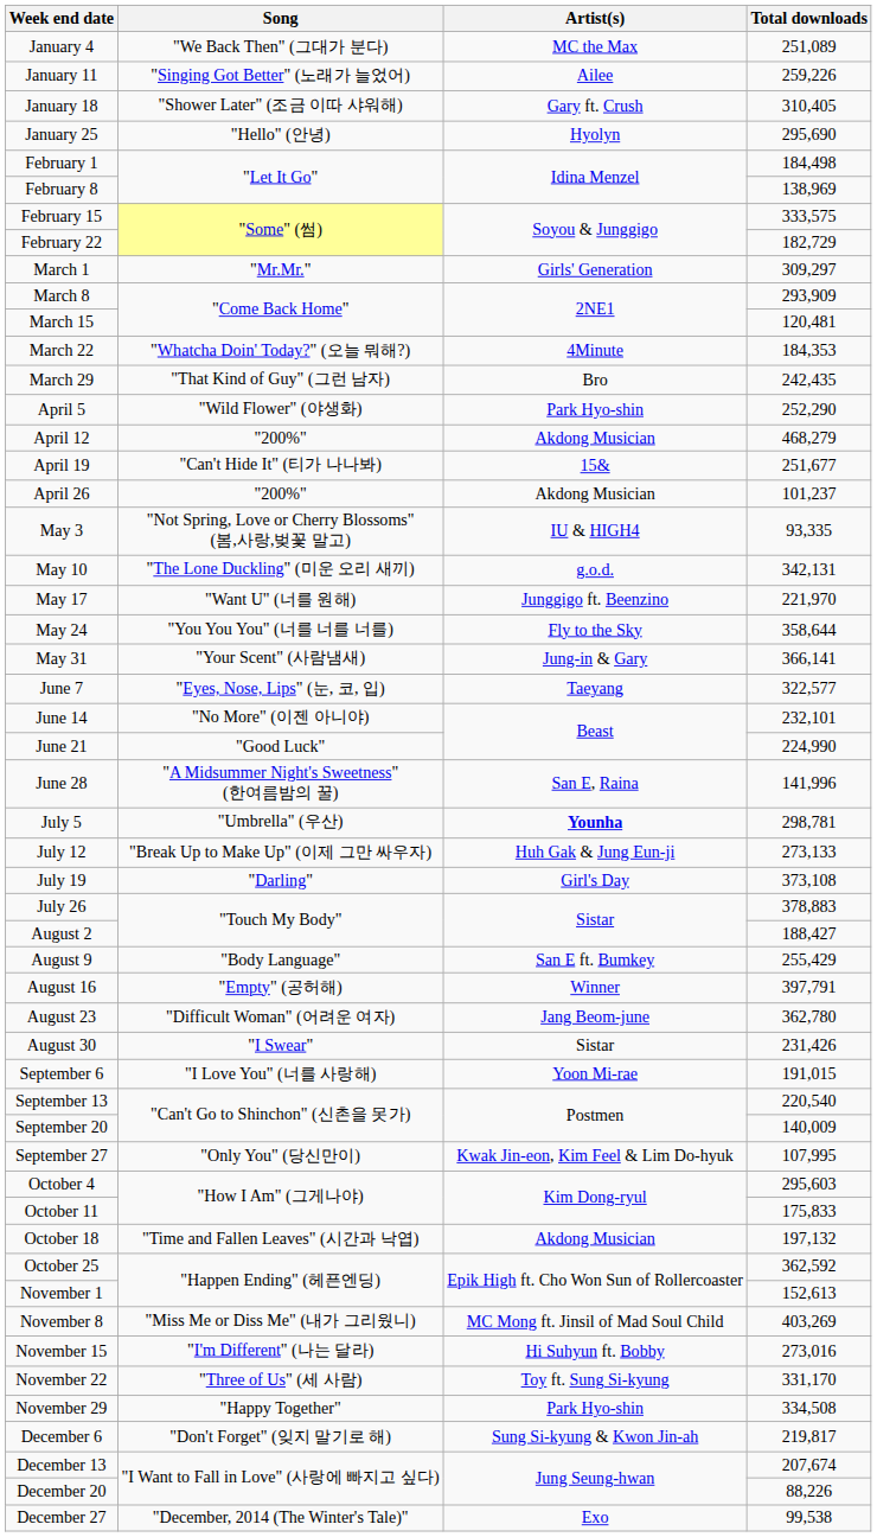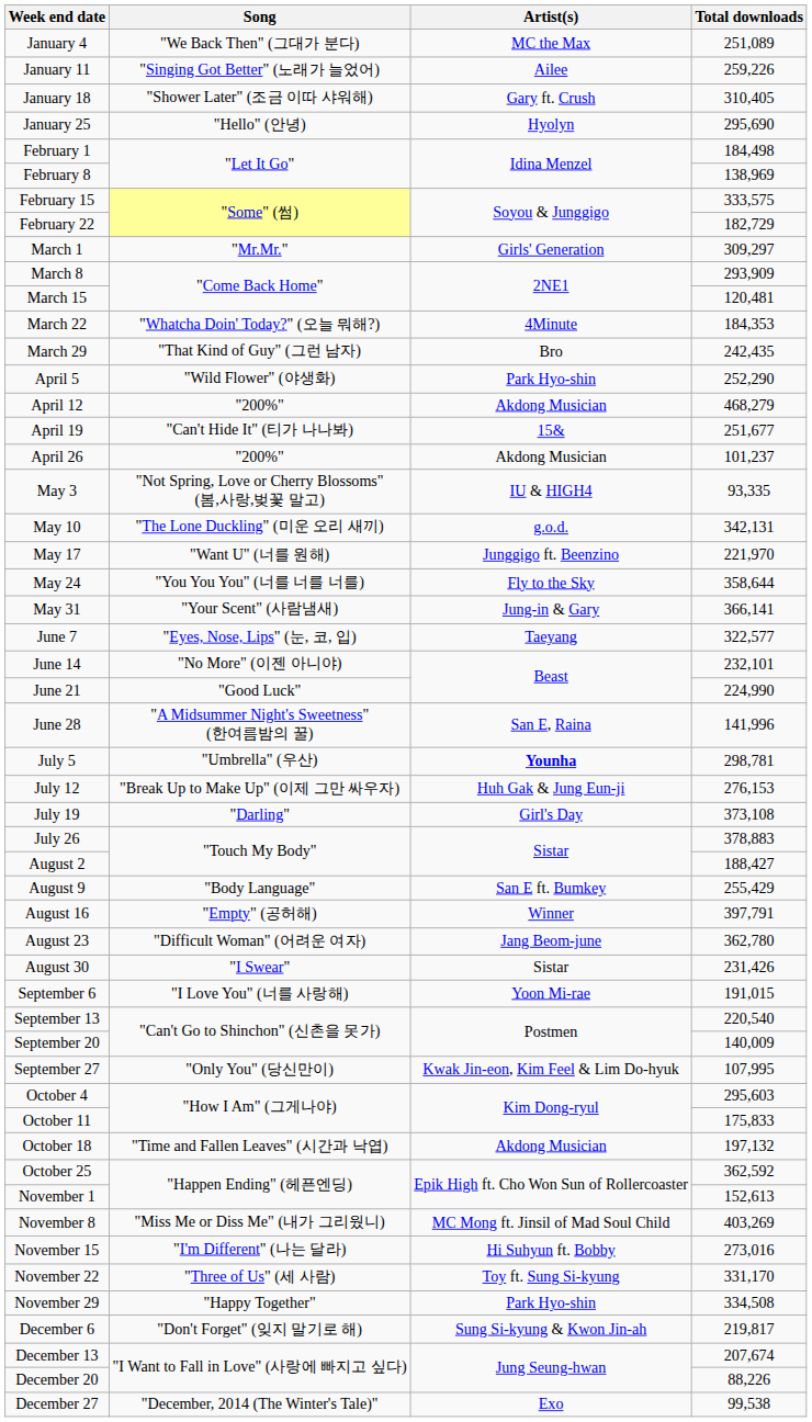 <table class="wikitable sortable" style="text-align:center">
 <tr>
 <th>Week end date</th>
 <th>Song</th>
 <th>Artist(s)</th>
 <th>Total downloads</th>
 </tr>
 <tr>
 <td>January 4</td>
 <td>"We Back Then" (그대가 분다)</td>
 <td><a href='#'>MC the Max</a></td>
 <td>251,089</td>
 </tr>
 <tr>
 <td>January 11</td>
 <td>"<a href='#'>Singing Got Better</a>" (노래가 늘었어)</td>
 <td><a href='#'>Ailee</a></td>
 <td>259,226</td>
 </tr>
 <tr>
 <td>January 18</td>
 <td>"Shower Later" (조금 이따 샤워해)</td>
 <td><a href='#'>Gary</a> ft. <a href='#'>Crush</a></td>
 <td>310,405</td>
 </tr>
 <tr>
 <td>January 25</td>
 <td>"Hello" (안녕)</td>
 <td><a href='#'>Hyolyn</a></td>
 <td>295,690</td>
 </tr>
 <tr>
 <td>February 1</td>
 <td rowspan="2">"<a href='#'>Let It Go</a>"</td>
 <td rowspan="2"><a href='#'>Idina Menzel</a></td>
 <td>184,498</td>
 </tr>
 <tr>
 <td>February 8</td>
 <td>138,969</td>
 </tr>
 <tr>
 <td>February 15</td>
 <td rowspan="2" bgcolor=#FFFF99>"<a href='#'>Some</a>" (썸) </td>
 <td rowspan="2"><a href='#'>Soyou</a> & <a href='#'>Junggigo</a></td>
 <td>333,575</td>
 </tr>
 <tr>
 <td>February 22</td>
 <td>182,729</td>
 </tr>
 <tr>
 <td>March 1</td>
 <td>"<a href='#'>Mr.Mr.</a>"</td>
 <td><a href='#'>Girls' Generation</a></td>
 <td>309,297</td>
 </tr>
 <tr>
 <td>March 8</td>
 <td rowspan="2">"<a href='#'>Come Back Home</a>"</td>
 <td rowspan="2"><a href='#'>2NE1</a></td>
 <td>293,909</td>
 </tr>
 <tr>
 <td>March 15</td>
 <td>120,481</td>
 </tr>
 <tr>
 <td>March 22</td>
 <td>"<a href='#'>Whatcha Doin' Today?</a>" (오늘 뭐해?)</td>
 <td><a href='#'>4Minute</a></td>
 <td>184,353</td>
 </tr>
 <tr>
 <td>March 29</td>
 <td>"That Kind of Guy" (그런 남자)</td>
 <td>Bro</td>
 <td>242,435</td>
 </tr>
 <tr>
 <td>April 5</td>
 <td>"Wild Flower" (야생화)</td>
 <td><a href='#'>Park Hyo-shin</a></td>
 <td>252,290</td>
 </tr>
 <tr>
 <td>April 12</td>
 <td>"200%"</td>
 <td><a href='#'>Akdong Musician</a></td>
 <td>468,279</td>
 </tr>
 <tr>
 <td>April 19</td>
 <td>"Can't Hide It" (티가 나나봐)</td>
 <td><a href='#'>15&</a></td>
 <td>251,677</td>
 </tr>
 <tr>
 <td>April 26</td>
 <td>"200%"</td>
 <td>Akdong Musician</td>
 <td>101,237</td>
 </tr>
 <tr>
 <td>May 3</td>
 <td>"Not Spring, Love or Cherry Blossoms"<br>(봄,사랑,벚꽃 말고)</td>
 <td><a href='#'>IU</a> & <a href='#'>HIGH4</a></td>
 <td>93,335</td>
 </tr>
 <tr>
 <td>May 10</td>
 <td>"<a href='#'>The Lone Duckling</a>" (미운 오리 새끼)</td>
 <td><a href='#'>g.o.d.</a></td>
 <td>342,131</td>
 </tr>
 <tr>
 <td>May 17</td>
 <td>"Want U" (너를 원해)</td>
 <td><a href='#'>Junggigo</a> ft. <a href='#'>Beenzino</a></td>
 <td>221,970</td>
 </tr>
 <tr>
 <td>May 24</td>
 <td>"You You You" (너를 너를 너를)</td>
 <td><a href='#'>Fly to the Sky</a></td>
 <td>358,644</td>
 </tr>
 <tr>
 <td>May 31</td>
 <td>"Your Scent" (사람냄새)</td>
 <td><a href='#'>Jung-in</a> & <a href='#'>Gary</a></td>
 <td>366,141</td>
 </tr>
 <tr>
 <td>June 7</td>
 <td>"<a href='#'>Eyes, Nose, Lips</a>" (눈, 코, 입)</td>
 <td><a href='#'>Taeyang</a></td>
 <td>322,577</td>
 </tr>
 <tr>
 <td>June 14</td>
 <td>"No More" (이젠 아니야)</td>
 <td rowspan="2"><a href='#'>Beast</a></td>
 <td>232,101</td>
 </tr>
 <tr>
 <td>June 21</td>
 <td>"Good Luck"</td>
 <td>224,990</td>
 </tr>
 <tr>
 <td>June 28</td>
 <td>"<a href='#'>A Midsummer Night's Sweetness</a>"<br>(한여름밤의 꿀)</td>
 <td><a href='#'>San E</a>, <a href='#'>Raina</a></td>
 <td>141,996</td>
 </tr>
 <tr>
 <td>July 5</td>
 <td>"Umbrella" (우산)</td>
 <td><strong><a href='#'>Younha</a></strong></td>
 <td>298,781</td>
 </tr>
 <tr>
 <td>July 12</td>
 <td>"Break Up to Make Up" (이제 그만 싸우자)</td>
 <td><a href='#'>Huh Gak</a> & <a href='#'>Jung Eun-ji</a></td>
-<td>273,133</td>
+<td>276,153</td>
 </tr>
 <tr>
 <td>July 19</td>
 <td>"<a href='#'>Darling</a>"</td>
 <td><a href='#'>Girl's Day</a></td>
 <td>373,108</td>
 </tr>
 <tr>
 <td>July 26</td>
 <td rowspan="2">"Touch My Body"</td>
 <td rowspan="2"><a href='#'>Sistar</a></td>
 <td>378,883</td>
 </tr>
 <tr>
 <td>August 2</td>
 <td>188,427</td>
 </tr>
 <tr>
 <td>August 9</td>
 <td>"Body Language"</td>
 <td><a href='#'>San E</a> ft. <a href='#'>Bumkey</a></td>
 <td>255,429</td>
 </tr>
 <tr>
 <td>August 16</td>
 <td>"<a href='#'>Empty</a>" (공허해)</td>
 <td><a href='#'>Winner</a></td>
 <td>397,791</td>
 </tr>
 <tr>
 <td>August 23</td>
 <td>"Difficult Woman" (어려운 여자)</td>
 <td><a href='#'>Jang Beom-june</a></td>
 <td>362,780</td>
 </tr>
 <tr>
 <td>August 30</td>
 <td>"<a href='#'>I Swear</a>"</td>
 <td>Sistar</td>
 <td>231,426</td>
 </tr>
 <tr>
 <td>September 6</td>
 <td>"I Love You" (너를 사랑해)</td>
 <td><a href='#'>Yoon Mi-rae</a></td>
 <td>191,015</td>
 </tr>
 <tr>
 <td>September 13</td>
 <td rowspan="2">"Can't Go to Shinchon" (신촌을 못가)</td>
 <td rowspan="2">Postmen</td>
 <td>220,540</td>
 </tr>
 <tr>
 <td>September 20</td>
 <td>140,009</td>
 </tr>
 <tr>
 <td>September 27</td>
 <td>"Only You" (당신만이)</td>
 <td><a href='#'>Kwak Jin-eon</a>, <a href='#'>Kim Feel</a> & Lim Do-hyuk</td>
 <td>107,995</td>
 </tr>
 <tr>
 <td>October 4</td>
 <td rowspan="2">"How I Am" (그게나야)</td>
 <td rowspan="2"><a href='#'>Kim Dong-ryul</a></td>
 <td>295,603</td>
 </tr>
 <tr>
 <td>October 11</td>
 <td>175,833</td>
 </tr>
 <tr>
 <td>October 18</td>
 <td>"Time and Fallen Leaves" (시간과 낙엽)</td>
 <td><a href='#'>Akdong Musician</a></td>
 <td>197,132</td>
 </tr>
 <tr>
 <td>October 25</td>
 <td rowspan="2">"Happen Ending" (헤픈엔딩)</td>
 <td rowspan="2"><a href='#'>Epik High</a> ft. Cho Won Sun of Rollercoaster</td>
 <td>362,592</td>
 </tr>
 <tr>
 <td>November 1</td>
 <td>152,613</td>
 </tr>
 <tr>
 <td>November 8</td>
 <td>"Miss Me or Diss Me" (내가 그리웠니)</td>
 <td><a href='#'>MC Mong</a> ft. Jinsil of Mad Soul Child</td>
 <td>403,269</td>
 </tr>
 <tr>
 <td>November 15</td>
 <td>"<a href='#'>I'm Different</a>" (나는 달라)</td>
 <td><a href='#'>Hi Suhyun</a> ft. <a href='#'>Bobby</a></td>
 <td>273,016</td>
 </tr>
 <tr>
 <td>November 22</td>
 <td>"<a href='#'>Three of Us</a>" (세 사람)</td>
 <td><a href='#'>Toy</a> ft. <a href='#'>Sung Si-kyung</a></td>
 <td>331,170</td>
 </tr>
 <tr>
 <td>November 29</td>
 <td>"Happy Together"</td>
 <td><a href='#'>Park Hyo-shin</a></td>
 <td>334,508</td>
 </tr>
 <tr>
 <td>December 6</td>
 <td>"Don't Forget" (잊지 말기로 해)</td>
 <td><a href='#'>Sung Si-kyung</a> & <a href='#'>Kwon Jin-ah</a></td>
 <td>219,817</td>
 </tr>
 <tr>
 <td>December 13</td>
 <td rowspan="2">"I Want to Fall in Love" (사랑에 빠지고 싶다)</td>
 <td rowspan="2"><a href='#'>Jung Seung-hwan</a></td>
 <td>207,674</td>
 </tr>
 <tr>
 <td>December 20</td>
 <td>88,226</td>
 </tr>
 <tr>
 <td>December 27</td>
 <td>"December, 2014 (The Winter's Tale)"</td>
 <td><a href='#'>Exo</a></td>
 <td>99,538</td>
 </tr>
 </table>
